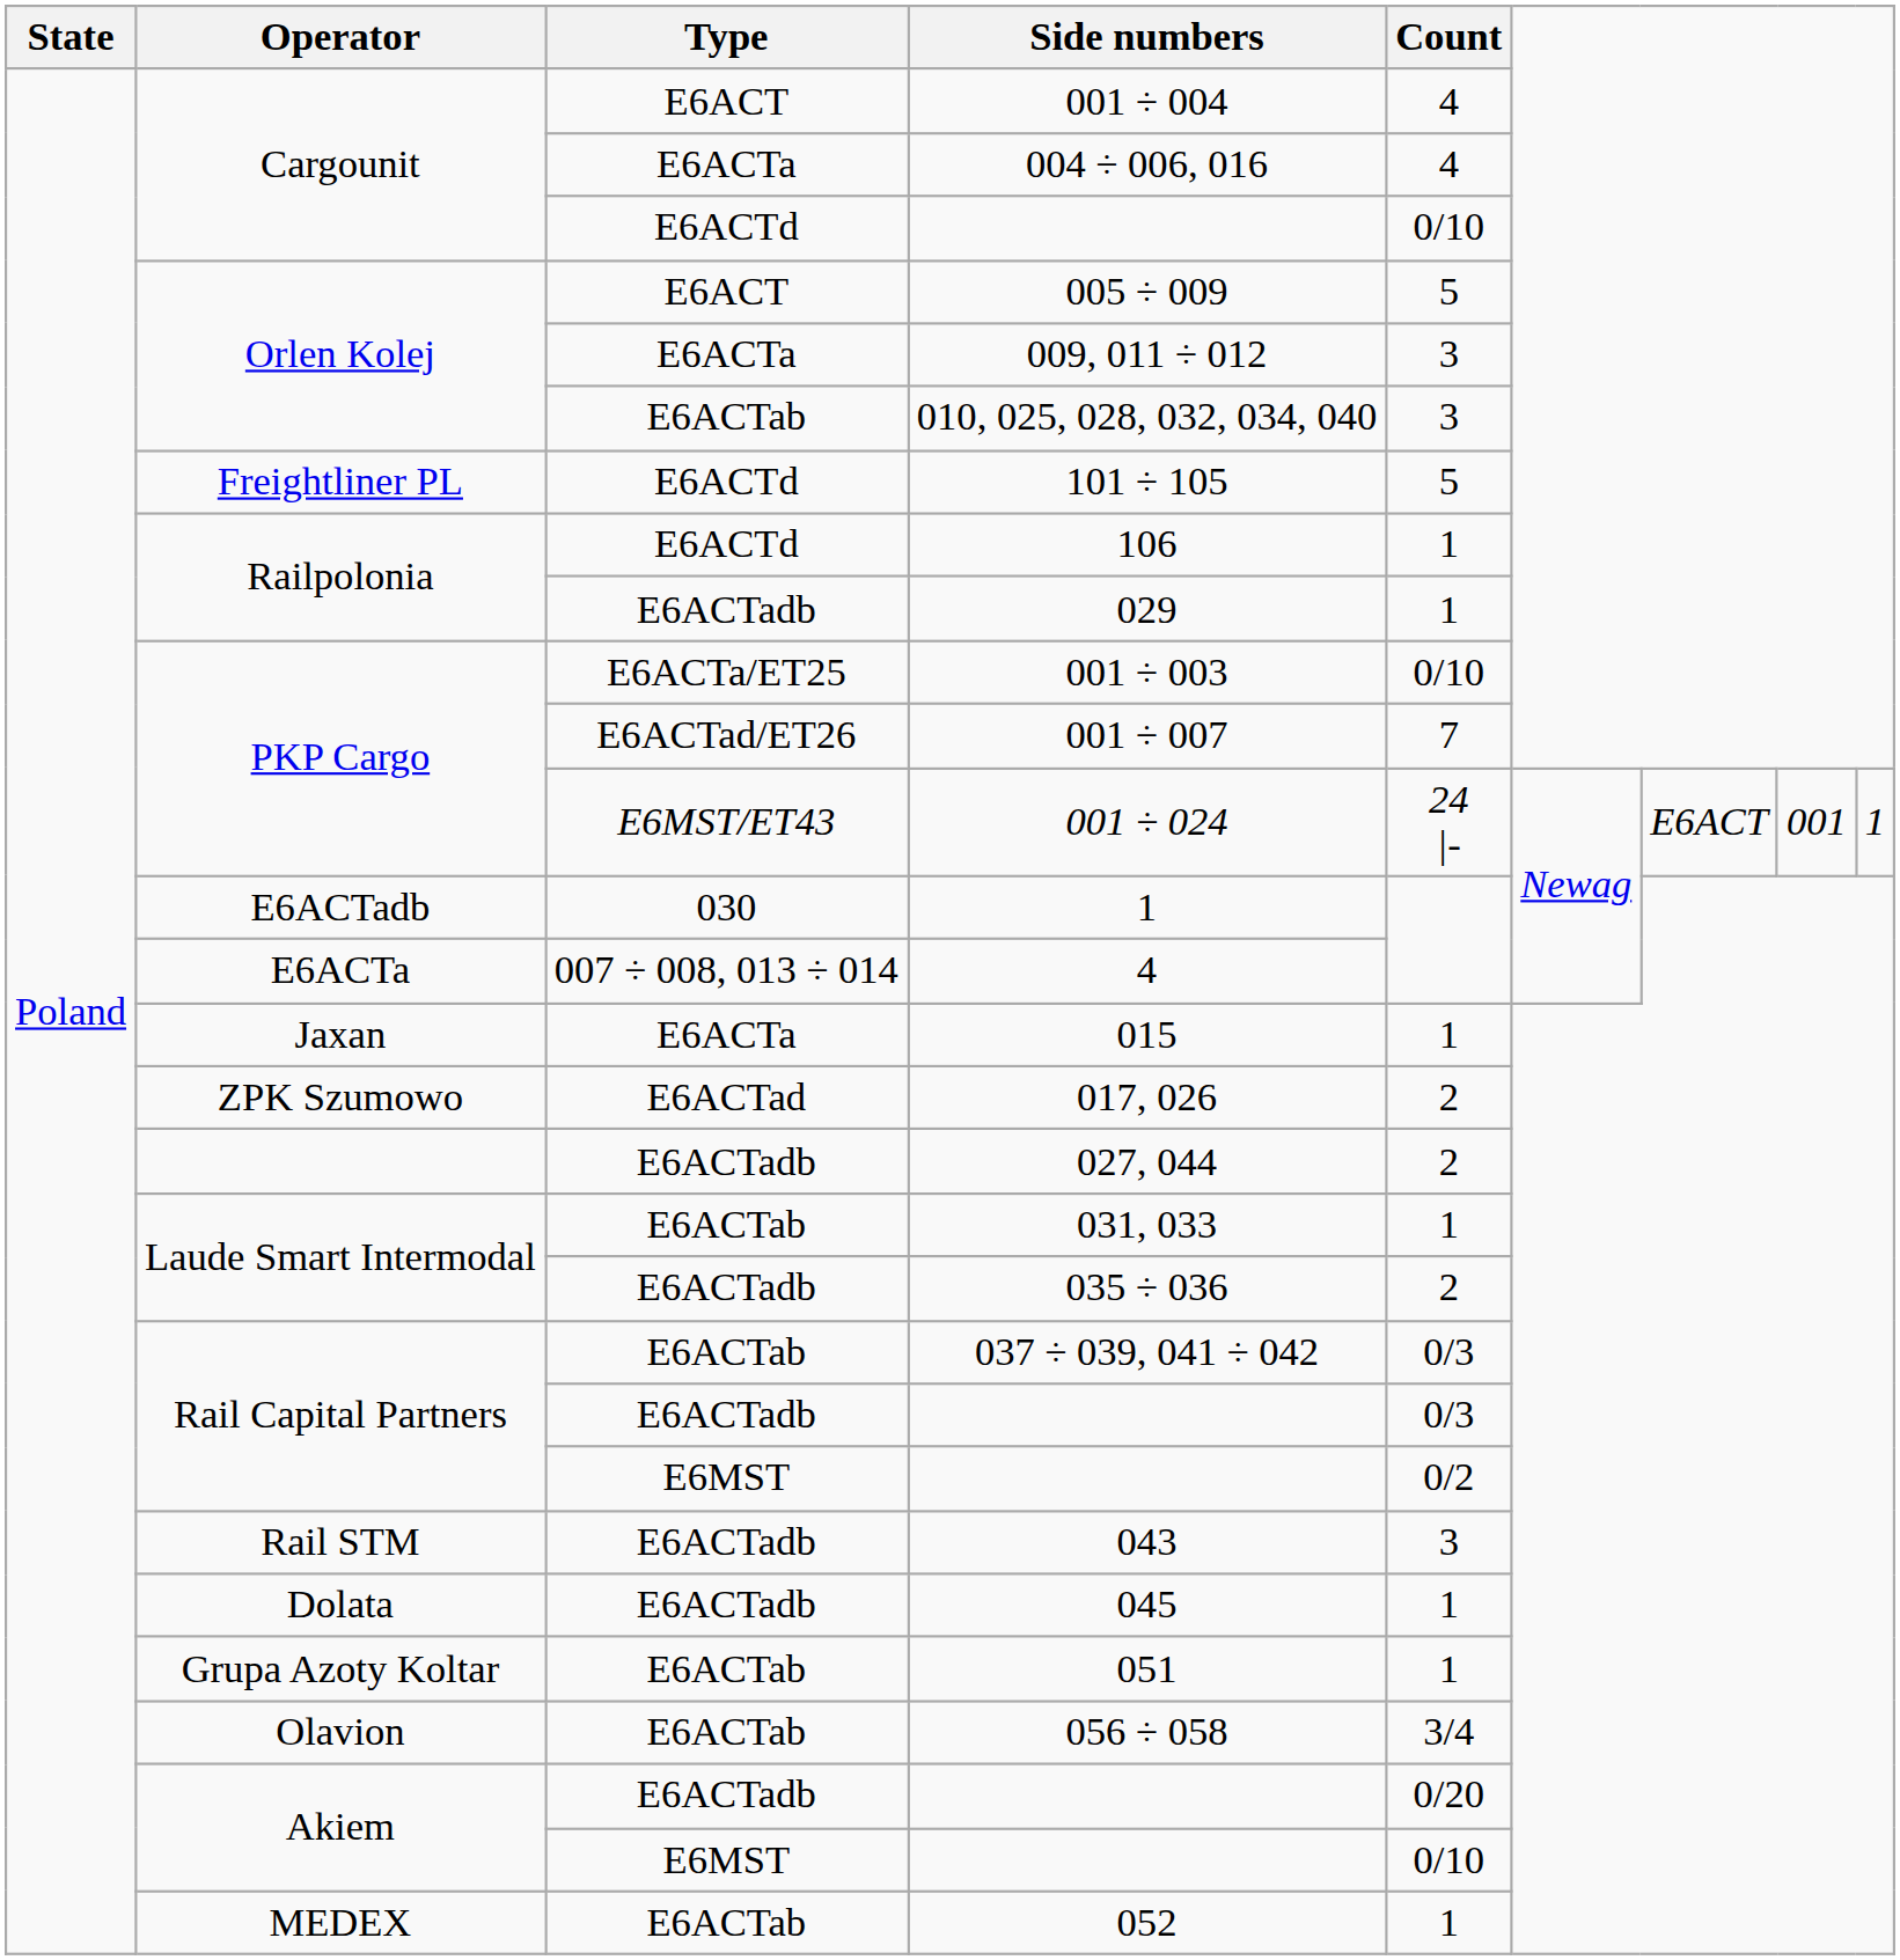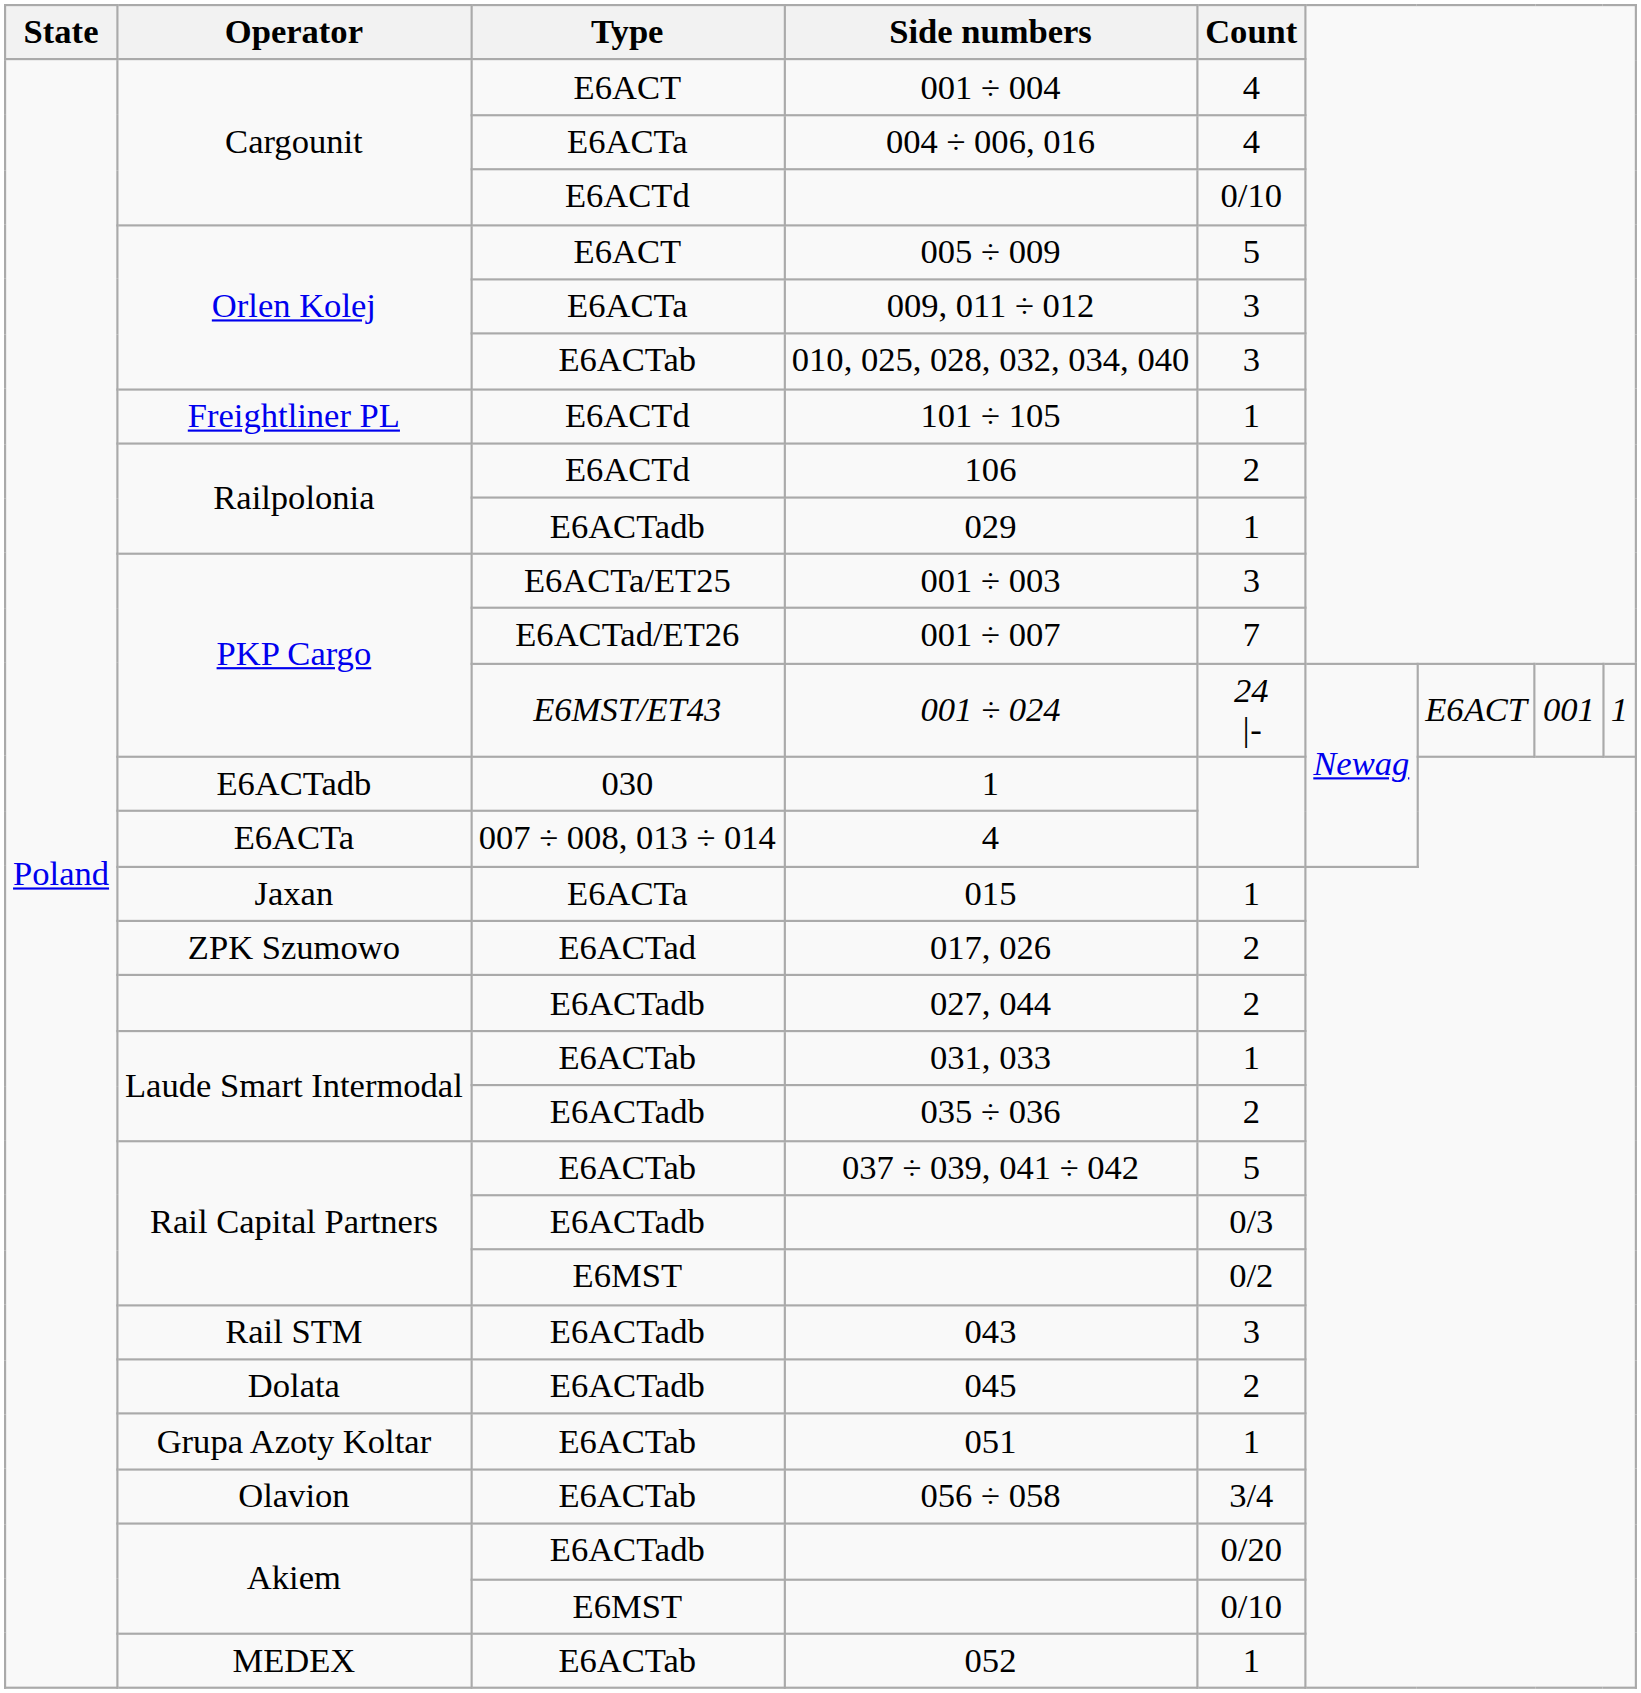 <table class="wikitable" style="text-align:center">
 <tr>
 <th>State</th>
 <th>Operator</th>
 <th>Type</th>
 <th>Side numbers</th>
 <th>Count</th>
 </tr>
 <tr>
 <td rowspan="30"><a href='#'>Poland</a></td>
 <td rowspan="3">Cargounit</td>
 <td>E6ACT</td>
 <td>001 ÷ 004</td>
 <td>4</td>
 </tr>
 <tr>
 <td>E6ACTa</td>
 <td>004 ÷ 006, 016</td>
 <td>4</td>
 </tr>
 <tr>
 <td>E6ACTd</td>
 <td></td>
 <td>0/10</td>
 </tr>
 <tr>
 <td rowspan="3"><a href='#'>Orlen Kolej</a></td>
 <td>E6ACT</td>
 <td>005 ÷ 009</td>
 <td>5</td>
 </tr>
 <tr>
 <td>E6ACTa</td>
 <td>009, 011 ÷ 012</td>
 <td>3</td>
 </tr>
 <tr>
 <td>E6ACTab</td>
 <td>010, 025, 028, 032, 034, 040</td>
 <td>3</td>
 </tr>
 <tr>
 <td><a href='#'>Freightliner PL</a></td>
 <td>E6ACTd</td>
 <td>101 ÷ 105</td>
-<td>5</td>
+<td>1</td>
 </tr>
 <tr>
 <td rowspan="2">Railpolonia </td>
 <td>E6ACTd</td>
 <td>106</td>
-<td>1</td>
+<td>2</td>
 </tr>
 <tr>
 <td>E6ACTadb</td>
 <td>029</td>
 <td>1</td>
 </tr>
 <tr>
 <td rowspan="3"><a href='#'>PKP Cargo</a></td>
 <td>E6ACTa/ET25</td>
 <td>001 ÷ 003</td>
-<td>0/10</td>
+<td>3</td>
 </tr>
 <tr>
 <td>E6ACTad/ET26</td>
 <td>001 ÷ 007</td>
 <td>7</td>
 </tr>
 <tr style="font-style:italic">
 <td>E6MST/ET43</td>
 <td>001 ÷ 024</td>
 <td>24<br>|-</td>
 <td rowspan="3"><a href='#'>Newag</a></td>
 <td>E6ACT</td>
 <td>001</td>
 <td>1</td>
 </tr>
 <tr>
 <td>E6ACTadb</td>
 <td>030</td>
 <td>1</td>
 </tr>
 <tr>
 <td>E6ACTa</td>
 <td>007  ÷ 008,  013  ÷ 014 </td>
 <td>4<br></td>
 </tr>
 <tr>
 <td>Jaxan</td>
 <td>E6ACTa</td>
 <td>015</td>
 <td>1</td>
 </tr>
 <tr>
 <td>ZPK Szumowo</td>
 <td>E6ACTad</td>
 <td>017, 026</td>
 <td>2</td>
 </tr>
 <tr>
 <td></td>
 <td>E6ACTadb</td>
 <td>027, 044</td>
 <td>2</td>
 </tr>
 <tr>
 <td rowspan="2">Laude Smart Intermodal</td>
 <td>E6ACTab</td>
 <td>031, 033</td>
 <td>1</td>
 </tr>
 <tr>
 <td>E6ACTadb</td>
 <td>035 ÷ 036</td>
 <td>2</td>
 </tr>
 <tr>
 <td rowspan="3">Rail Capital Partners</td>
 <td>E6ACTab</td>
 <td>037 ÷ 039, 041 ÷ 042</td>
-<td>0/3</td>
+<td>5</td>
 </tr>
 <tr>
 <td>E6ACTadb</td>
 <td></td>
 <td>0/3</td>
 </tr>
 <tr>
 <td>E6MST</td>
 <td></td>
 <td>0/2</td>
 </tr>
 <tr>
 <td>Rail STM</td>
 <td>E6ACTadb</td>
 <td>043</td>
 <td>3</td>
 </tr>
 <tr>
 <td>Dolata</td>
 <td>E6ACTadb</td>
 <td>045</td>
-<td>1</td>
+<td>2</td>
 </tr>
 <tr>
 <td>Grupa Azoty Koltar</td>
 <td>E6ACTab</td>
 <td>051</td>
 <td>1</td>
 </tr>
 <tr>
 <td>Olavion</td>
 <td>E6ACTab</td>
 <td>056 ÷ 058</td>
 <td>3/4</td>
 </tr>
 <tr>
 <td rowspan="2">Akiem</td>
 <td>E6ACTadb</td>
 <td></td>
 <td>0/20</td>
 </tr>
 <tr>
 <td>E6MST</td>
 <td></td>
 <td>0/10</td>
 </tr>
 <tr>
 <td>MEDEX</td>
 <td>E6ACTab</td>
 <td>052</td>
 <td>1</td>
 </tr>
 </table>
